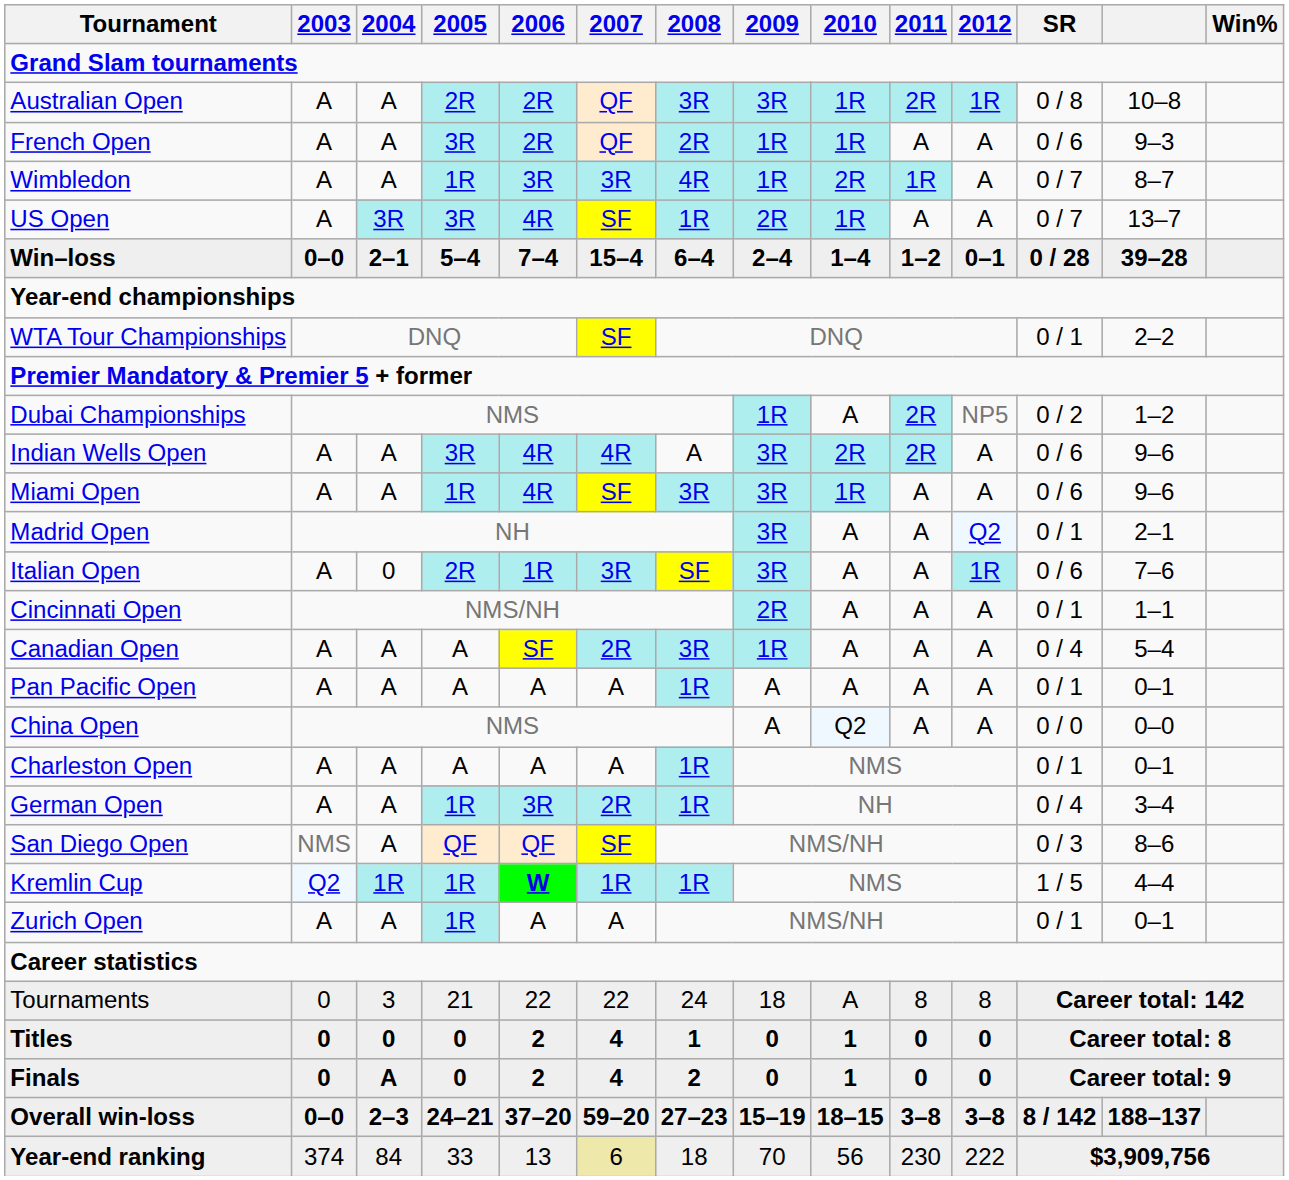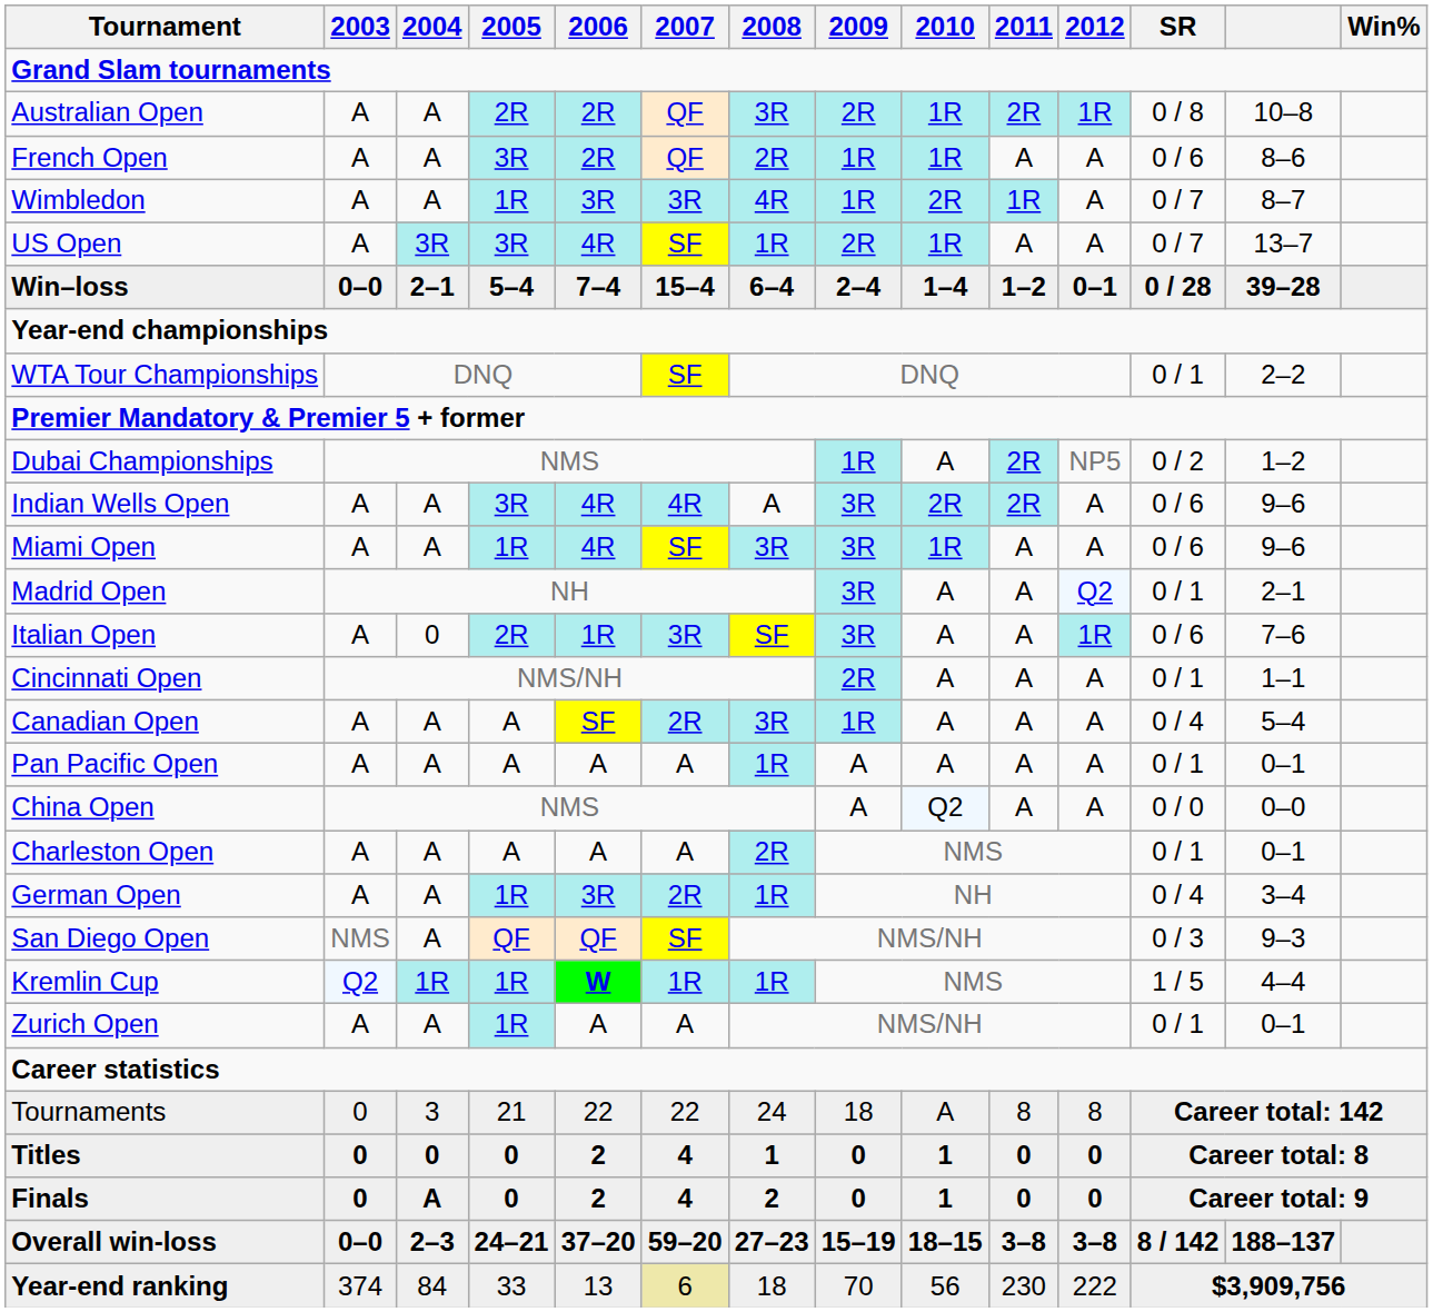 <table class="wikitable" style="text-align:center;font-size:97%">
 <tr>
 <th>Tournament</th>
 <th><a href='#'>2003</a></th>
 <th><a href='#'>2004</a></th>
 <th><a href='#'>2005</a></th>
 <th><a href='#'>2006</a></th>
 <th><a href='#'>2007</a></th>
 <th><a href='#'>2008</a></th>
 <th><a href='#'>2009</a></th>
 <th><a href='#'>2010</a></th>
 <th><a href='#'>2011</a></th>
 <th><a href='#'>2012</a></th>
 <th>SR</th>
 <th></th>
 <th>Win%</th>
 </tr>
 <tr>
 <td colspan="14" align="left"><strong><a href='#'>Grand Slam tournaments</a></strong></td>
 </tr>
 <tr>
 <td align="left"><a href='#'>Australian Open</a></td>
 <td>A</td>
 <td>A</td>
 <td bgcolor="#afeeee"><a href='#'>2R</a></td>
 <td bgcolor="#afeeee"><a href='#'>2R</a></td>
 <td bgcolor="ffebcd"><a href='#'>QF</a></td>
 <td bgcolor="afeeee"><a href='#'>3R</a></td>
-<td bgcolor="afeeee"><a href='#'>3R</a></td>
+<td bgcolor="afeeee"><a href='#'>2R</a></td>
 <td bgcolor="afeeee"><a href='#'>1R</a></td>
 <td bgcolor="afeeee"><a href='#'>2R</a></td>
 <td bgcolor="afeeee"><a href='#'>1R</a></td>
 <td>0 / 8</td>
 <td>10–8</td>
 <td></td>
 </tr>
 <tr>
 <td align="left"><a href='#'>French Open</a></td>
 <td>A</td>
 <td>A</td>
 <td bgcolor="afeeee"><a href='#'>3R</a></td>
 <td bgcolor="afeeee"><a href='#'>2R</a></td>
 <td bgcolor="ffebcd"><a href='#'>QF</a></td>
 <td bgcolor="afeeee"><a href='#'>2R</a></td>
 <td bgcolor="afeeee"><a href='#'>1R</a></td>
 <td bgcolor="afeeee"><a href='#'>1R</a></td>
 <td>A</td>
 <td>A</td>
 <td>0 / 6</td>
-<td>9–3</td>
+<td>8–6</td>
 <td></td>
 </tr>
 <tr>
 <td align="left"><a href='#'>Wimbledon</a></td>
 <td>A</td>
 <td>A</td>
 <td bgcolor="afeeee"><a href='#'>1R</a></td>
 <td bgcolor="afeeee"><a href='#'>3R</a></td>
 <td bgcolor="afeeee"><a href='#'>3R</a></td>
 <td bgcolor="afeeee"><a href='#'>4R</a></td>
 <td bgcolor="afeeee"><a href='#'>1R</a></td>
 <td bgcolor="afeeee"><a href='#'>2R</a></td>
 <td bgcolor="afeeee"><a href='#'>1R</a></td>
 <td>A</td>
 <td>0 / 7</td>
 <td>8–7</td>
 <td></td>
 </tr>
 <tr>
 <td align="left"><a href='#'>US Open</a></td>
 <td>A</td>
 <td bgcolor="afeeee"><a href='#'>3R</a></td>
 <td bgcolor="afeeee"><a href='#'>3R</a></td>
 <td bgcolor="afeeee"><a href='#'>4R</a></td>
 <td bgcolor="yellow"><a href='#'>SF</a></td>
 <td bgcolor="afeeee"><a href='#'>1R</a></td>
 <td bgcolor="afeeee"><a href='#'>2R</a></td>
 <td bgcolor="afeeee"><a href='#'>1R</a></td>
 <td>A</td>
 <td>A</td>
 <td>0 / 7</td>
 <td>13–7</td>
 <td></td>
 </tr>
 <tr style=background:#efefef;font-weight:bold>
 <td style="text-align:left">Win–loss</td>
 <td>0–0</td>
 <td>2–1</td>
 <td>5–4</td>
 <td>7–4</td>
 <td>15–4</td>
 <td>6–4</td>
 <td>2–4</td>
 <td>1–4</td>
 <td>1–2</td>
 <td>0–1</td>
 <td>0 / 28</td>
 <td>39–28</td>
 <td></td>
 </tr>
 <tr>
 <td colspan="14" align="left"><strong>Year-end championships</strong></td>
 </tr>
 <tr>
 <td align="left"><a href='#'>WTA Tour Championships</a></td>
 <td colspan="4" style="color:#767676">DNQ</td>
 <td bgcolor="yellow"><a href='#'>SF</a></td>
 <td colspan="5" style="color:#767676">DNQ</td>
 <td>0 / 1</td>
 <td>2–2</td>
 <td></td>
 </tr>
 <tr>
 <td colspan="14" align="left"><strong><a href='#'>Premier Mandatory & Premier 5</a> + former</strong></td>
 </tr>
 <tr>
 <td align="left"><a href='#'>Dubai Championships</a></td>
 <td colspan="6" style="color:#767676">NMS</td>
 <td bgcolor="afeeee"><a href='#'>1R</a></td>
 <td>A</td>
 <td bgcolor="afeeee"><a href='#'>2R</a></td>
 <td style="color:#767676">NP5</td>
 <td>0 / 2</td>
 <td>1–2</td>
 <td></td>
 </tr>
 <tr>
 <td align="left"><a href='#'>Indian Wells Open</a></td>
 <td>A</td>
 <td>A</td>
 <td bgcolor="afeeee"><a href='#'>3R</a></td>
 <td bgcolor="afeeee"><a href='#'>4R</a></td>
 <td bgcolor="afeeee"><a href='#'>4R</a></td>
 <td>A</td>
 <td bgcolor="afeeee"><a href='#'>3R</a></td>
 <td bgcolor="afeeee"><a href='#'>2R</a></td>
 <td bgcolor="afeeee"><a href='#'>2R</a></td>
 <td>A</td>
 <td>0 / 6</td>
 <td>9–6</td>
 <td></td>
 </tr>
 <tr>
 <td align="left"><a href='#'>Miami Open</a></td>
 <td>A</td>
 <td>A</td>
 <td bgcolor="afeeee"><a href='#'>1R</a></td>
 <td bgcolor="afeeee"><a href='#'>4R</a></td>
 <td bgcolor="yellow"><a href='#'>SF</a></td>
 <td bgcolor="afeeee"><a href='#'>3R</a></td>
 <td bgcolor="afeeee"><a href='#'>3R</a></td>
 <td bgcolor="afeeee"><a href='#'>1R</a></td>
 <td>A</td>
 <td>A</td>
 <td>0 / 6</td>
 <td>9–6</td>
 <td></td>
 </tr>
 <tr>
 <td align="left"><a href='#'>Madrid Open</a></td>
 <td colspan="6" style="color:#767676">NH</td>
 <td bgcolor="afeeee"><a href='#'>3R</a></td>
 <td>A</td>
 <td>A</td>
 <td bgcolor=f0f8ff><a href='#'>Q2</a></td>
 <td>0 / 1</td>
 <td>2–1</td>
 <td></td>
 </tr>
 <tr>
 <td align="left"><a href='#'>Italian Open</a></td>
 <td>A</td>
 <td>0</td>
 <td bgcolor="afeeee"><a href='#'>2R</a></td>
 <td bgcolor="afeeee"><a href='#'>1R</a></td>
 <td bgcolor="afeeee"><a href='#'>3R</a></td>
 <td bgcolor="yellow"><a href='#'>SF</a></td>
 <td bgcolor="afeeee"><a href='#'>3R</a></td>
 <td>A</td>
 <td>A</td>
 <td bgcolor="afeeee"><a href='#'>1R</a></td>
 <td>0 / 6</td>
 <td>7–6</td>
 <td></td>
 </tr>
 <tr>
 <td align="left"><a href='#'>Cincinnati Open</a></td>
 <td colspan="6" style="color:#767676">NMS/NH</td>
 <td bgcolor="afeeee"><a href='#'>2R</a></td>
 <td>A</td>
 <td>A</td>
 <td>A</td>
 <td>0 / 1</td>
 <td>1–1</td>
 <td></td>
 </tr>
 <tr>
 <td align="left"><a href='#'>Canadian Open</a></td>
 <td>A</td>
 <td>A</td>
 <td>A</td>
 <td bgcolor="yellow"><a href='#'>SF</a></td>
 <td bgcolor="afeeee"><a href='#'>2R</a></td>
 <td bgcolor="afeeee"><a href='#'>3R</a></td>
 <td bgcolor="afeeee"><a href='#'>1R</a></td>
 <td>A</td>
 <td>A</td>
 <td>A</td>
 <td>0 / 4</td>
 <td>5–4</td>
 <td></td>
 </tr>
 <tr>
 <td align="left"><a href='#'>Pan Pacific Open</a></td>
 <td>A</td>
 <td>A</td>
 <td>A</td>
 <td>A</td>
 <td>A</td>
 <td bgcolor="afeeee"><a href='#'>1R</a></td>
 <td>A</td>
 <td>A</td>
 <td>A</td>
 <td>A</td>
 <td>0 / 1</td>
 <td>0–1</td>
 <td></td>
 </tr>
 <tr>
 <td align=left><a href='#'>China Open</a></td>
 <td colspan="6" style="color:#767676">NMS</td>
 <td>A</td>
 <td bgcolor=f0f8ff>Q2</td>
 <td>A</td>
 <td>A</td>
 <td>0 / 0</td>
 <td>0–0</td>
 <td></td>
 </tr>
 <tr>
 <td align=left><a href='#'>Charleston Open</a></td>
 <td>A</td>
 <td>A</td>
 <td>A</td>
 <td>A</td>
 <td>A</td>
-<td bgcolor=afeeee><a href='#'>1R</a></td>
+<td bgcolor=afeeee><a href='#'>2R</a></td>
 <td colspan="4" style="color:#767676">NMS</td>
 <td>0 / 1</td>
 <td>0–1</td>
 <td></td>
 </tr>
 <tr>
 <td align=left><a href='#'>German Open</a></td>
 <td>A</td>
 <td>A</td>
 <td bgcolor=afeeee><a href='#'>1R</a></td>
 <td bgcolor=afeeee><a href='#'>3R</a></td>
 <td bgcolor=afeeee><a href='#'>2R</a></td>
 <td bgcolor=afeeee><a href='#'>1R</a></td>
 <td colspan="4" style="color:#767676">NH</td>
 <td>0 / 4</td>
 <td>3–4</td>
 <td></td>
 </tr>
 <tr>
 <td align=left><a href='#'>San Diego Open</a></td>
 <td style=color:#767676>NMS</td>
 <td>A</td>
 <td bgcolor=ffebcd><a href='#'>QF</a></td>
 <td bgcolor=ffebcd><a href='#'>QF</a></td>
 <td bgcolor=yellow><a href='#'>SF</a></td>
 <td colspan="5" style="color:#767676">NMS/NH</td>
 <td>0 / 3</td>
-<td>8–6</td>
+<td>9–3</td>
 <td></td>
 </tr>
 <tr>
 <td align=left><a href='#'>Kremlin Cup</a></td>
 <td bgcolor=f0f8ff><a href='#'>Q2</a></td>
 <td bgcolor=afeeee><a href='#'>1R</a></td>
 <td bgcolor=afeeee><a href='#'>1R</a></td>
 <td bgcolor=lime><strong><a href='#'>W</a></strong></td>
 <td bgcolor=afeeee><a href='#'>1R</a></td>
 <td bgcolor=afeeee><a href='#'>1R</a></td>
 <td colspan="4" style="color:#767676">NMS</td>
 <td>1 / 5</td>
 <td>4–4</td>
 <td></td>
 </tr>
 <tr>
 <td align=left><a href='#'>Zurich Open</a></td>
 <td>A</td>
 <td>A</td>
 <td bgcolor=afeeee><a href='#'>1R</a></td>
 <td>A</td>
 <td>A</td>
 <td colspan="5" style="color:#767676">NMS/NH</td>
 <td>0 / 1</td>
 <td>0–1</td>
 <td></td>
 </tr>
 <tr>
 <td colspan="14" align="left"><strong>Career statistics</strong></td>
 </tr>
 <tr bgcolor=efefef>
 <td align=left>Tournaments</td>
 <td>0</td>
 <td>3</td>
 <td>21</td>
 <td>22</td>
 <td>22</td>
 <td>24</td>
 <td>18</td>
 <td>A</td>
 <td>8</td>
 <td>8</td>
 <td colspan="3"><strong>Career total: 142</strong></td>
 </tr>
 <tr style=background:#efefef;font-weight:bold>
 <td align=left>Titles</td>
 <td>0</td>
 <td>0</td>
 <td>0</td>
 <td>2</td>
 <td>4</td>
 <td>1</td>
 <td>0</td>
 <td>1</td>
 <td>0</td>
 <td>0</td>
 <td colspan="3">Career total: 8</td>
 </tr>
 <tr style=background:#efefef;font-weight:bold>
 <td style="text-align:left">Finals</td>
 <td>0</td>
 <td>A</td>
 <td>0</td>
 <td>2</td>
 <td>4</td>
 <td>2</td>
 <td>0</td>
 <td>1</td>
 <td>0</td>
 <td>0</td>
 <td colspan="3">Career total: 9</td>
 </tr>
 <tr style=background:#efefef;font-weight:bold>
 <td align=left>Overall win-loss</td>
 <td>0–0</td>
 <td>2–3</td>
 <td>24–21</td>
 <td>37–20</td>
 <td>59–20</td>
 <td>27–23</td>
 <td>15–19</td>
 <td>18–15</td>
 <td>3–8</td>
 <td>3–8</td>
 <td>8 / 142</td>
 <td>188–137</td>
 <td></td>
 </tr>
 <tr bgcolor="efefef">
 <td align="left"><strong>Year-end ranking</strong></td>
 <td>374</td>
 <td>84</td>
 <td>33</td>
 <td>13</td>
 <td bgcolor="EEE8AA">6</td>
 <td>18</td>
 <td>70</td>
 <td>56</td>
 <td>230</td>
 <td>222</td>
 <td colspan="3"><strong>$3,909,756</strong></td>
 </tr>
 </table>
